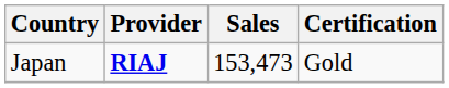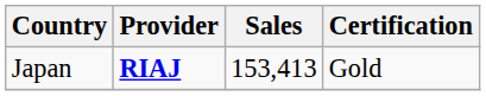 <table class="wikitable" border="1">
 <tr>
 <th>Country</th>
 <th>Provider</th>
 <th>Sales</th>
 <th>Certification</th>
 </tr>
 <tr>
 <td>Japan</td>
 <td><strong><a href='#'>RIAJ</a></strong></td>
-<td>153,473</td>
+<td>153,413</td>
 <td>Gold</td>
 </tr>
 <tr>
 </tr>
 </table>
